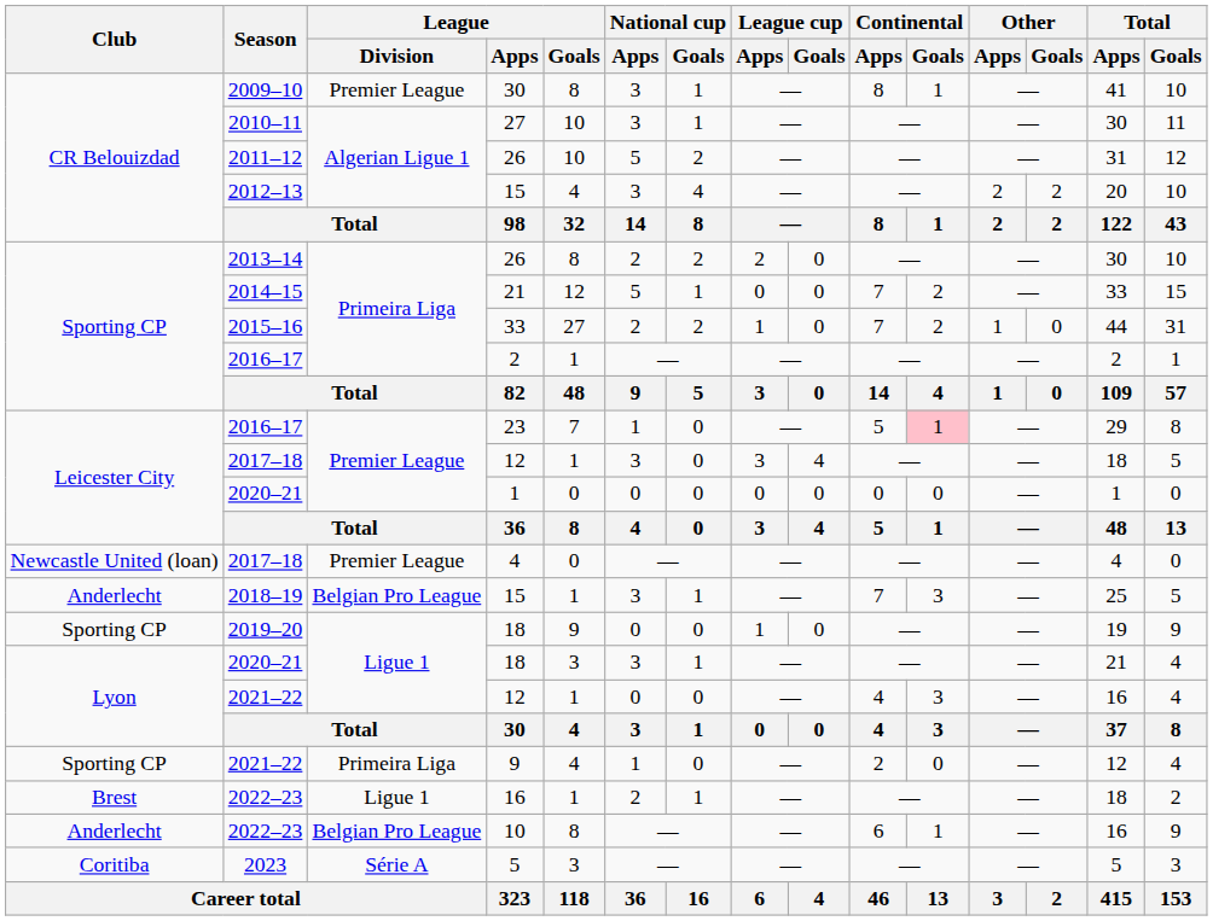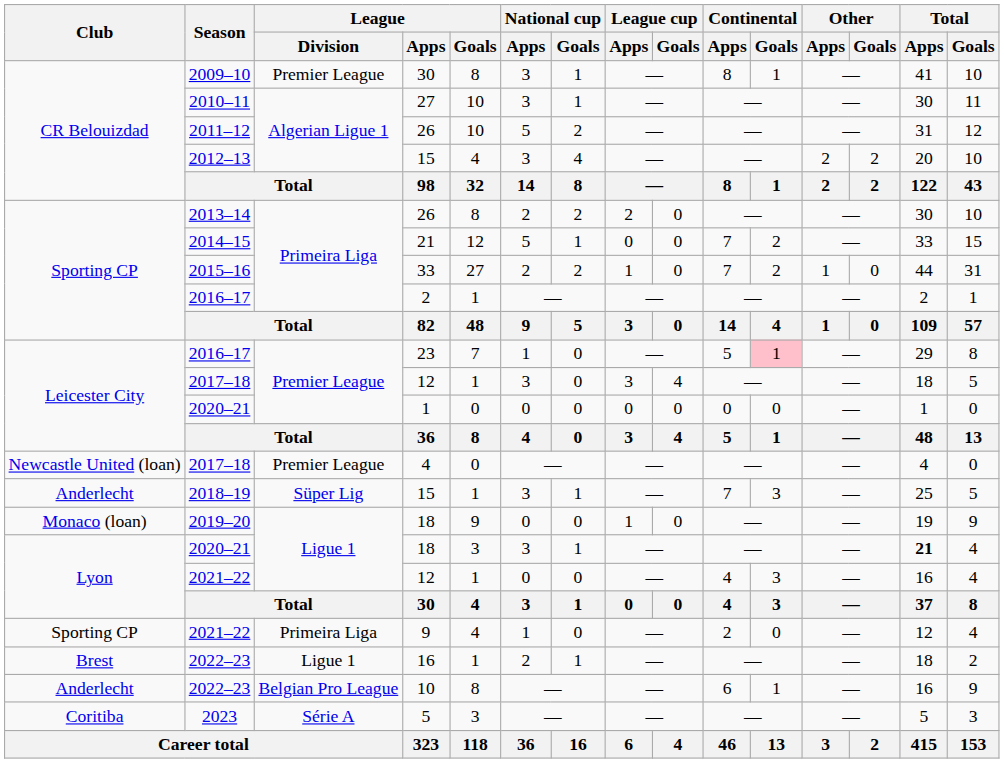 <table class="wikitable" style="text-align:center">
 <tr>
 <th rowspan="2">Club</th>
 <th rowspan="2">Season</th>
 <th colspan="3">League</th>
 <th colspan="2">National cup</th>
 <th colspan="2">League cup</th>
 <th colspan="2">Continental</th>
 <th colspan="2">Other</th>
 <th colspan="2">Total</th>
 </tr>
 <tr>
 <th>Division</th>
 <th>Apps</th>
 <th>Goals</th>
 <th>Apps</th>
 <th>Goals</th>
 <th>Apps</th>
 <th>Goals</th>
 <th>Apps</th>
 <th>Goals</th>
 <th>Apps</th>
 <th>Goals</th>
 <th>Apps</th>
 <th>Goals</th>
 </tr>
 <tr>
 <td rowspan="5"><a href='#'>CR Belouizdad</a></td>
 <td><a href='#'>2009–10</a></td>
 <td>Premier League</td>
 <td>30</td>
 <td>8</td>
 <td>3</td>
 <td>1</td>
 <td colspan="2">—</td>
 <td>8</td>
 <td>1</td>
 <td colspan="2">—</td>
 <td>41</td>
 <td>10</td>
 </tr>
 <tr>
 <td><a href='#'>2010–11</a></td>
 <td rowspan="3"><a href='#'>Algerian Ligue 1</a></td>
 <td>27</td>
 <td>10</td>
 <td>3</td>
 <td>1</td>
 <td colspan="2">—</td>
 <td colspan="2">—</td>
 <td colspan="2">—</td>
 <td>30</td>
 <td>11</td>
 </tr>
 <tr>
 <td><a href='#'>2011–12</a></td>
 <td>26</td>
 <td>10</td>
 <td>5</td>
 <td>2</td>
 <td colspan="2">—</td>
 <td colspan="2">—</td>
 <td colspan="2">—</td>
 <td>31</td>
 <td>12</td>
 </tr>
 <tr>
 <td><a href='#'>2012–13</a></td>
 <td>15</td>
 <td>4</td>
 <td>3</td>
 <td>4</td>
 <td colspan="2">—</td>
 <td colspan="2">—</td>
 <td>2</td>
 <td>2</td>
 <td>20</td>
 <td>10</td>
 </tr>
 <tr>
 <th colspan="2">Total</th>
 <th>98</th>
 <th>32</th>
 <th>14</th>
 <th>8</th>
 <th colspan="2">—</th>
 <th>8</th>
 <th>1</th>
 <th>2</th>
 <th>2</th>
 <th>122</th>
 <th>43</th>
 </tr>
 <tr>
 <td rowspan="5"><a href='#'>Sporting CP</a></td>
 <td><a href='#'>2013–14</a></td>
 <td rowspan="4"><a href='#'>Primeira Liga</a></td>
 <td>26</td>
 <td>8</td>
 <td>2</td>
 <td>2</td>
 <td>2</td>
 <td>0</td>
 <td colspan="2">—</td>
 <td colspan="2">—</td>
 <td>30</td>
 <td>10</td>
 </tr>
 <tr>
 <td><a href='#'>2014–15</a></td>
 <td>21</td>
 <td>12</td>
 <td>5</td>
 <td>1</td>
 <td>0</td>
 <td>0</td>
 <td>7</td>
 <td>2</td>
 <td colspan="2">—</td>
 <td>33</td>
 <td>15</td>
 </tr>
 <tr>
 <td><a href='#'>2015–16</a></td>
 <td>33</td>
 <td>27</td>
 <td>2</td>
 <td>2</td>
 <td>1</td>
 <td>0</td>
 <td>7</td>
 <td>2</td>
 <td>1</td>
 <td>0</td>
 <td>44</td>
 <td>31</td>
 </tr>
 <tr>
 <td><a href='#'>2016–17</a></td>
 <td>2</td>
 <td>1</td>
 <td colspan="2">—</td>
 <td colspan="2">—</td>
 <td colspan="2">—</td>
 <td colspan="2">—</td>
 <td>2</td>
 <td>1</td>
 </tr>
 <tr>
 <th colspan="2">Total</th>
 <th>82</th>
 <th>48</th>
 <th>9</th>
 <th>5</th>
 <th>3</th>
 <th>0</th>
 <th>14</th>
 <th>4</th>
 <th>1</th>
 <th>0</th>
 <th>109</th>
 <th>57</th>
 </tr>
 <tr>
 <td rowspan="4"><a href='#'>Leicester City</a></td>
 <td><a href='#'>2016–17</a></td>
 <td rowspan="3"><a href='#'>Premier League</a></td>
 <td>23</td>
 <td>7</td>
 <td>1</td>
 <td>0</td>
 <td colspan="2">—</td>
 <td>5</td>
 <td style="background: pink;">1</td>
 <td colspan="2">—</td>
 <td>29</td>
 <td>8</td>
 </tr>
 <tr>
 <td><a href='#'>2017–18</a></td>
 <td>12</td>
 <td>1</td>
 <td>3</td>
 <td>0</td>
 <td>3</td>
 <td>4</td>
 <td colspan="2">—</td>
 <td colspan="2">—</td>
 <td>18</td>
 <td>5</td>
 </tr>
 <tr>
 <td><a href='#'>2020–21</a></td>
 <td>1</td>
 <td>0</td>
 <td>0</td>
 <td>0</td>
 <td>0</td>
 <td>0</td>
 <td>0</td>
 <td>0</td>
 <td colspan="2">—</td>
 <td>1</td>
 <td>0</td>
 </tr>
 <tr>
 <th colspan="2">Total</th>
 <th>36</th>
 <th>8</th>
 <th>4</th>
 <th>0</th>
 <th>3</th>
 <th>4</th>
 <th>5</th>
 <th>1</th>
 <th colspan="2">—</th>
 <th>48</th>
 <th>13</th>
 </tr>
 <tr>
 <td><a href='#'>Newcastle United</a> (loan)</td>
 <td><a href='#'>2017–18</a></td>
 <td>Premier League</td>
 <td>4</td>
 <td>0</td>
 <td colspan="2">—</td>
 <td colspan="2">—</td>
 <td colspan="2">—</td>
 <td colspan="2">—</td>
 <td>4</td>
 <td>0</td>
 </tr>
 <tr>
 <td><a href='#'>Anderlecht</a></td>
 <td><a href='#'>2018–19</a></td>
-<td><a href='#'>Belgian Pro League</a></td>
+<td><a href='#'>Süper Lig</a></td>
 <td>15</td>
 <td>1</td>
 <td>3</td>
 <td>1</td>
 <td colspan="2">—</td>
 <td>7</td>
 <td>3</td>
 <td colspan="2">—</td>
 <td>25</td>
 <td>5</td>
 </tr>
 <tr>
-<td>Sporting CP</td>
+<td><a href='#'>Monaco</a> (loan)</td>
 <td><a href='#'>2019–20</a></td>
 <td rowspan="3"><a href='#'>Ligue 1</a></td>
 <td>18</td>
 <td>9</td>
 <td>0</td>
 <td>0</td>
 <td>1</td>
 <td>0</td>
 <td colspan="2">—</td>
 <td colspan="2">—</td>
 <td>19</td>
 <td>9</td>
 </tr>
 <tr>
 <td rowspan="3"><a href='#'>Lyon</a></td>
 <td><a href='#'>2020–21</a></td>
 <td>18</td>
 <td>3</td>
 <td>3</td>
 <td>1</td>
 <td colspan="2">—</td>
 <td colspan="2">—</td>
 <td colspan="2">—</td>
-<td>21</td>
+<td><strong>21</strong></td>
 <td>4</td>
 </tr>
 <tr>
 <td><a href='#'>2021–22</a></td>
 <td>12</td>
 <td>1</td>
 <td>0</td>
 <td>0</td>
 <td colspan="2">—</td>
 <td>4</td>
 <td>3</td>
 <td colspan="2">—</td>
 <td>16</td>
 <td>4</td>
 </tr>
 <tr>
 <th colspan="2">Total</th>
 <th>30</th>
 <th>4</th>
 <th>3</th>
 <th>1</th>
 <th>0</th>
 <th>0</th>
 <th>4</th>
 <th>3</th>
 <th colspan="2">—</th>
 <th>37</th>
 <th>8</th>
 </tr>
 <tr>
 <td>Sporting CP</td>
 <td><a href='#'>2021–22</a></td>
 <td>Primeira Liga</td>
 <td>9</td>
 <td>4</td>
 <td>1</td>
 <td>0</td>
 <td colspan="2">—</td>
 <td>2</td>
 <td>0</td>
 <td colspan="2">—</td>
 <td>12</td>
 <td>4</td>
 </tr>
 <tr>
 <td><a href='#'>Brest</a></td>
 <td><a href='#'>2022–23</a></td>
 <td>Ligue 1</td>
 <td>16</td>
 <td>1</td>
 <td>2</td>
 <td>1</td>
 <td colspan="2">—</td>
 <td colspan="2">—</td>
 <td colspan="2">—</td>
 <td>18</td>
 <td>2</td>
 </tr>
 <tr>
 <td><a href='#'>Anderlecht</a></td>
 <td><a href='#'>2022–23</a></td>
 <td><a href='#'>Belgian Pro League</a></td>
 <td>10</td>
 <td>8</td>
 <td colspan="2">—</td>
 <td colspan="2">—</td>
 <td>6</td>
 <td>1</td>
 <td colspan="2">—</td>
 <td>16</td>
 <td>9</td>
 </tr>
 <tr>
 <td><a href='#'>Coritiba</a></td>
 <td><a href='#'>2023</a></td>
 <td><a href='#'>Série A</a></td>
 <td>5</td>
 <td>3</td>
 <td colspan="2">—</td>
 <td colspan="2">—</td>
 <td colspan="2">—</td>
 <td colspan="2">—</td>
 <td>5</td>
 <td>3</td>
 </tr>
 <tr>
 <th colspan="3">Career total</th>
 <th>323</th>
 <th>118</th>
 <th>36</th>
 <th>16</th>
 <th>6</th>
 <th>4</th>
 <th>46</th>
 <th>13</th>
 <th>3</th>
 <th>2</th>
 <th>415</th>
 <th>153</th>
 </tr>
 </table>
